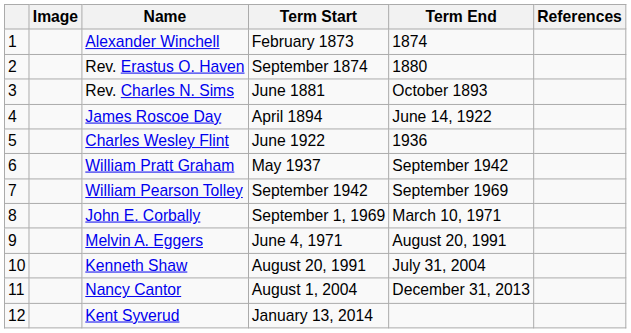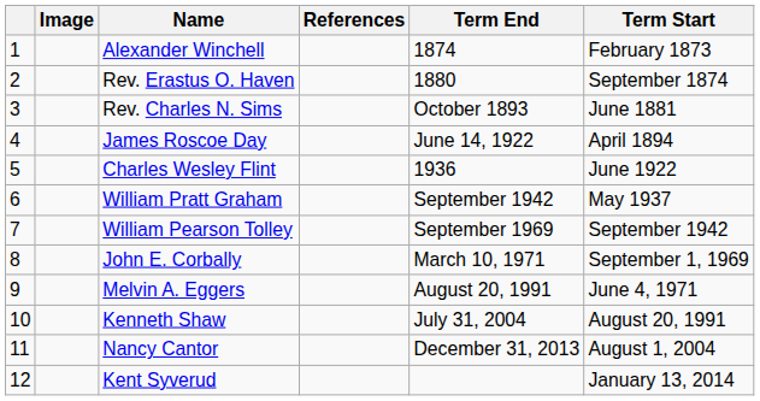 <table class="wikitable">
 <tr>
 <th></th>
 <th>Image</th>
 <th>Name</th>
+<th>References</th>
+<th>Term End</th>
 <th>Term Start</th>
-<th>Term End</th>
-<th>References</th>
 </tr>
 <tr>
 <td>1</td>
 <td></td>
 <td><a href='#'>Alexander Winchell</a></td>
+<td></td>
+<td>1874</td>
 <td>February 1873</td>
-<td>1874</td>
-<td></td>
 </tr>
 <tr>
 <td>2</td>
 <td></td>
 <td>Rev. <a href='#'>Erastus O. Haven</a></td>
+<td></td>
+<td>1880</td>
 <td>September 1874</td>
-<td>1880</td>
-<td></td>
 </tr>
 <tr>
 <td>3</td>
 <td></td>
 <td>Rev. <a href='#'>Charles N. Sims</a></td>
+<td></td>
+<td>October 1893</td>
 <td>June 1881</td>
-<td>October 1893</td>
-<td></td>
 </tr>
 <tr>
 <td>4</td>
 <td></td>
 <td><a href='#'>James Roscoe Day</a></td>
+<td></td>
+<td>June 14, 1922</td>
 <td>April 1894</td>
-<td>June 14, 1922</td>
-<td></td>
 </tr>
 <tr>
 <td>5</td>
 <td></td>
 <td><a href='#'>Charles Wesley Flint</a></td>
+<td></td>
+<td>1936</td>
 <td>June 1922</td>
-<td>1936</td>
-<td></td>
 </tr>
 <tr>
 <td>6</td>
 <td></td>
 <td><a href='#'>William Pratt Graham</a></td>
+<td></td>
+<td>September 1942</td>
 <td>May 1937</td>
-<td>September 1942</td>
-<td></td>
 </tr>
 <tr>
 <td>7</td>
 <td></td>
 <td><a href='#'>William Pearson Tolley</a></td>
+<td></td>
+<td>September 1969</td>
 <td>September 1942</td>
-<td>September 1969</td>
-<td></td>
 </tr>
 <tr>
 <td>8</td>
 <td></td>
 <td><a href='#'>John E. Corbally</a></td>
+<td></td>
+<td>March 10, 1971</td>
 <td>September 1, 1969</td>
-<td>March 10, 1971</td>
-<td></td>
 </tr>
 <tr>
 <td>9</td>
 <td></td>
 <td><a href='#'>Melvin A. Eggers</a></td>
+<td></td>
+<td>August 20, 1991</td>
 <td>June 4, 1971</td>
-<td>August 20, 1991</td>
-<td></td>
 </tr>
 <tr>
 <td>10</td>
 <td></td>
 <td><a href='#'>Kenneth Shaw</a></td>
+<td></td>
+<td>July 31, 2004</td>
 <td>August 20, 1991</td>
-<td>July 31, 2004</td>
-<td></td>
 </tr>
 <tr>
 <td>11</td>
 <td></td>
 <td><a href='#'>Nancy Cantor</a></td>
+<td></td>
+<td>December 31, 2013</td>
 <td>August 1, 2004</td>
-<td>December 31, 2013</td>
-<td></td>
 </tr>
 <tr>
 <td>12</td>
 <td></td>
 <td><a href='#'>Kent Syverud</a></td>
-<td>January 13, 2014</td>
 <td></td>
 <td></td>
+<td>January 13, 2014</td>
 </tr>
 </table>
